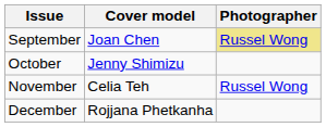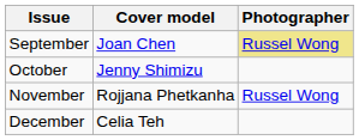 <table class="sortable wikitable">
 <tr>
 <th>Issue</th>
 <th>Cover model</th>
 <th>Photographer</th>
 </tr>
 <tr>
 <td>September</td>
 <td><a href='#'>Joan Chen</a></td>
 <td style="background: khaki;"><a href='#'>Russel Wong</a></td>
 </tr>
 <tr>
 <td>October</td>
 <td><a href='#'>Jenny Shimizu</a></td>
 <td></td>
 </tr>
 <tr>
 <td>November</td>
-<td>Celia Teh</td>
+<td>Rojjana Phetkanha</td>
 <td><a href='#'>Russel Wong</a></td>
 </tr>
 <tr>
 <td>December</td>
-<td>Rojjana Phetkanha</td>
+<td>Celia Teh</td>
 <td></td>
 </tr>
 </table>
